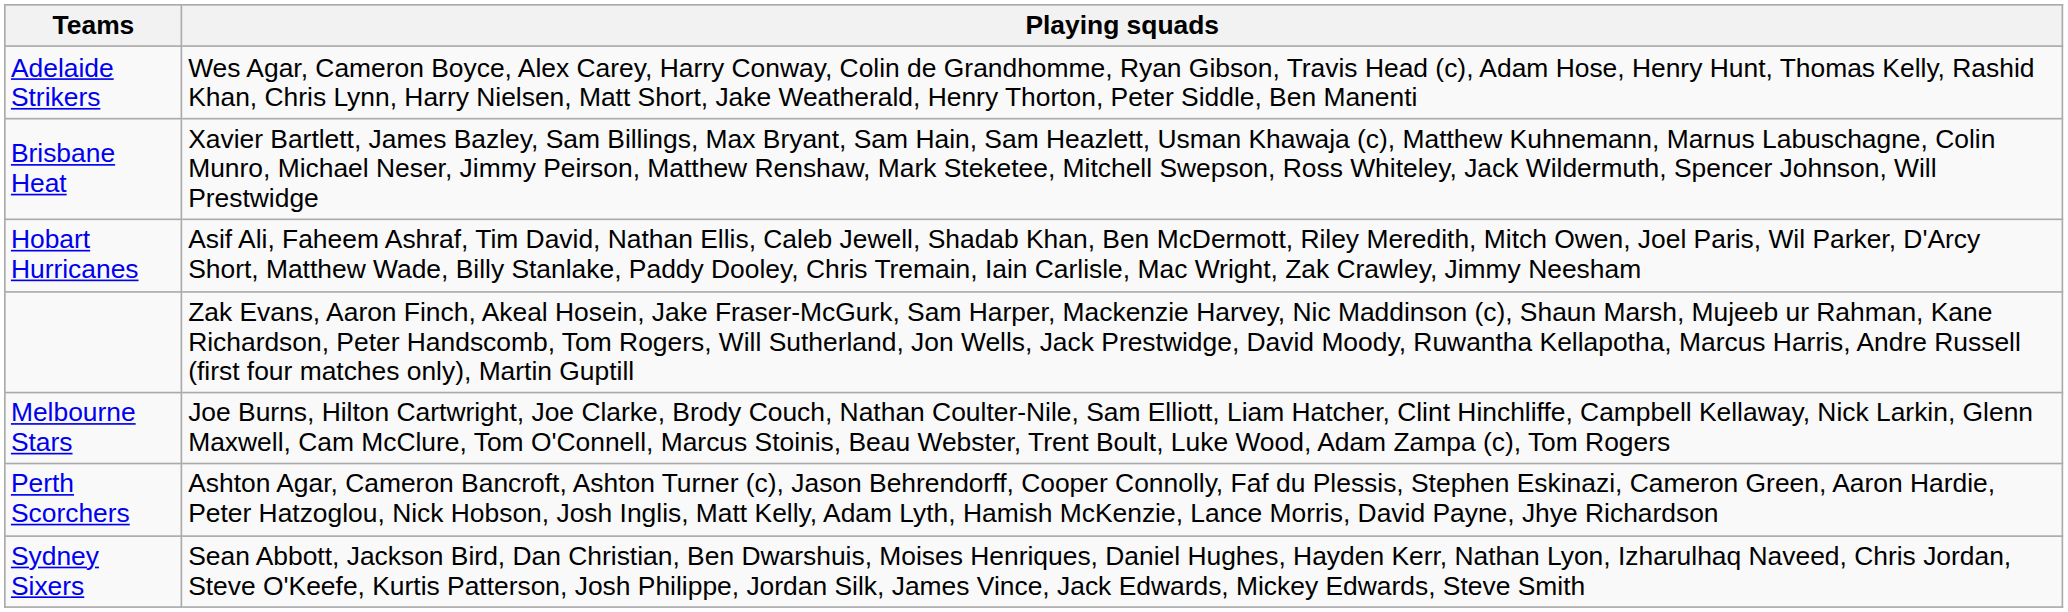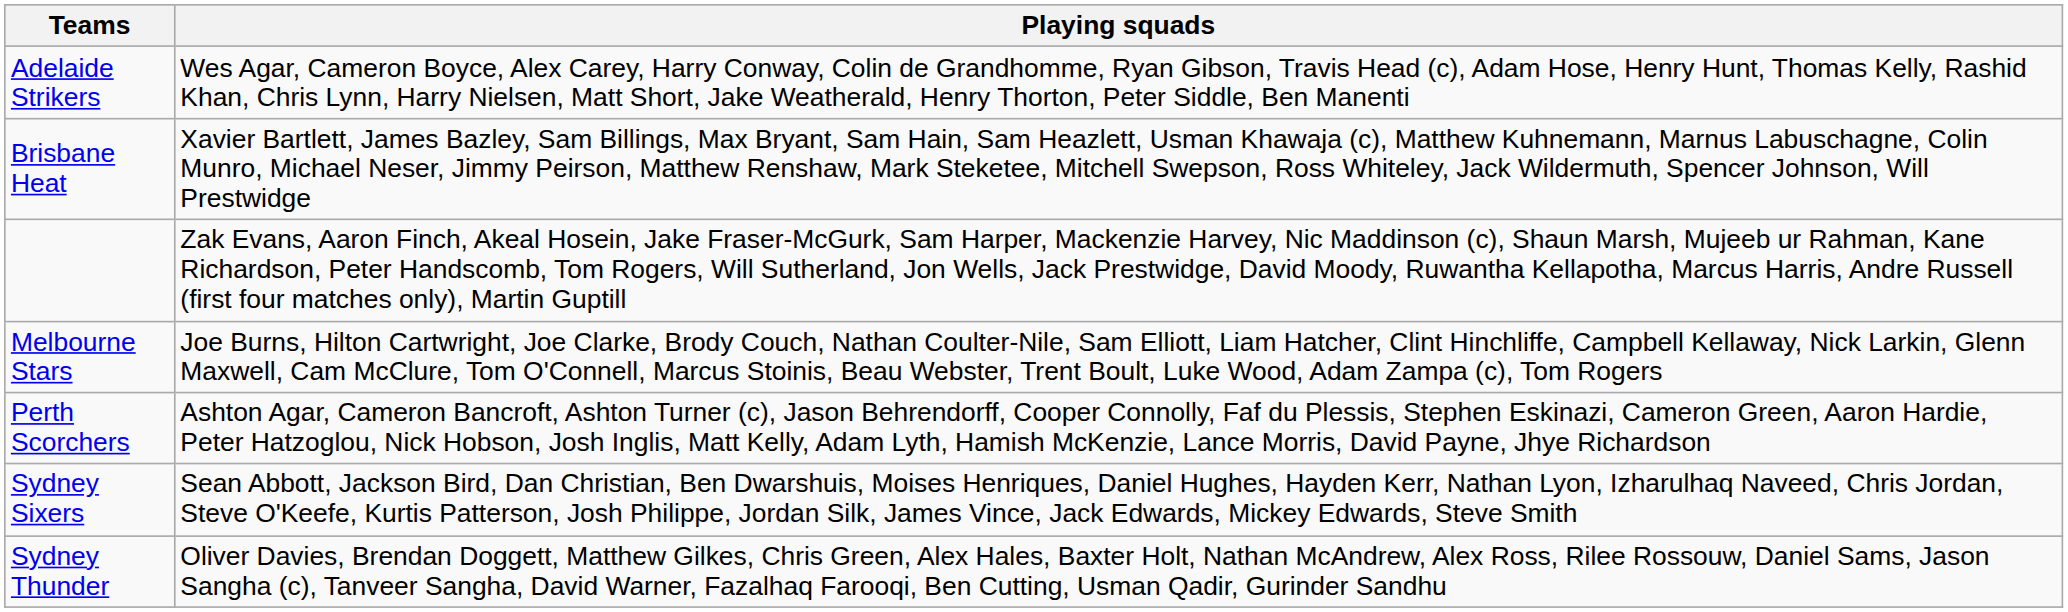 <table class="wikitable">
 <tr>
 <th>Teams</th>
 <th>Playing squads</th>
 </tr>
 <tr>
 <td> <a href='#'>Adelaide Strikers</a></td>
 <td>Wes Agar, Cameron Boyce, Alex Carey, Harry Conway, Colin de Grandhomme, Ryan Gibson, Travis Head (c), Adam Hose, Henry Hunt, Thomas Kelly, Rashid Khan, Chris Lynn, Harry Nielsen, Matt Short, Jake Weatherald, Henry Thorton, Peter Siddle, Ben Manenti</td>
 </tr>
 <tr>
 <td> <a href='#'>Brisbane Heat</a></td>
 <td>Xavier Bartlett, James Bazley, Sam Billings, Max Bryant, Sam Hain, Sam Heazlett, Usman Khawaja (c), Matthew Kuhnemann, Marnus Labuschagne, Colin Munro, Michael Neser, Jimmy Peirson, Matthew Renshaw, Mark Steketee, Mitchell Swepson, Ross Whiteley, Jack Wildermuth, Spencer Johnson, Will Prestwidge</td>
-</tr>
-<tr>
-<td> <a href='#'>Hobart Hurricanes</a></td>
-<td>Asif Ali, Faheem Ashraf, Tim David, Nathan Ellis, Caleb Jewell, Shadab Khan, Ben McDermott, Riley Meredith, Mitch Owen, Joel Paris, Wil Parker, D'Arcy Short, Matthew Wade, Billy Stanlake, Paddy Dooley, Chris Tremain, Iain Carlisle, Mac Wright, Zak Crawley, Jimmy Neesham</td>
 </tr>
 <tr>
 <td></td>
 <td>Zak Evans, Aaron Finch, Akeal Hosein, Jake Fraser-McGurk, Sam Harper, Mackenzie Harvey, Nic Maddinson (c), Shaun Marsh, Mujeeb ur Rahman, Kane Richardson, Peter Handscomb, Tom Rogers, Will Sutherland, Jon Wells, Jack Prestwidge, David Moody, Ruwantha Kellapotha, Marcus Harris, Andre Russell (first four matches only), Martin Guptill</td>
 </tr>
 <tr>
 <td> <a href='#'>Melbourne Stars</a></td>
 <td>Joe Burns, Hilton Cartwright, Joe Clarke, Brody Couch, Nathan Coulter-Nile, Sam Elliott, Liam Hatcher, Clint Hinchliffe, Campbell Kellaway, Nick Larkin, Glenn Maxwell, Cam McClure, Tom O'Connell, Marcus Stoinis, Beau Webster, Trent Boult, Luke Wood, Adam Zampa (c), Tom Rogers</td>
 </tr>
 <tr>
 <td> <a href='#'>Perth Scorchers</a></td>
 <td>Ashton Agar, Cameron Bancroft, Ashton Turner (c), Jason Behrendorff, Cooper Connolly, Faf du Plessis, Stephen Eskinazi, Cameron Green, Aaron Hardie, Peter Hatzoglou, Nick Hobson, Josh Inglis, Matt Kelly, Adam Lyth, Hamish McKenzie, Lance Morris, David Payne, Jhye Richardson</td>
 </tr>
 <tr>
 <td> <a href='#'>Sydney Sixers</a></td>
 <td>Sean Abbott, Jackson Bird, Dan Christian, Ben Dwarshuis, Moises Henriques, Daniel Hughes, Hayden Kerr, Nathan Lyon, Izharulhaq Naveed, Chris Jordan, Steve O'Keefe, Kurtis Patterson, Josh Philippe, Jordan Silk, James Vince, Jack Edwards, Mickey Edwards, Steve Smith</td>
 </tr>
+<tr>
+<td> <a href='#'>Sydney Thunder</a></td>
+<td>Oliver Davies, Brendan Doggett, Matthew Gilkes, Chris Green, Alex Hales, Baxter Holt, Nathan McAndrew, Alex Ross, Rilee Rossouw, Daniel Sams, Jason Sangha (c), Tanveer Sangha, David Warner, Fazalhaq Farooqi, Ben Cutting, Usman Qadir, Gurinder Sandhu</td>
+</tr>
 </table>
